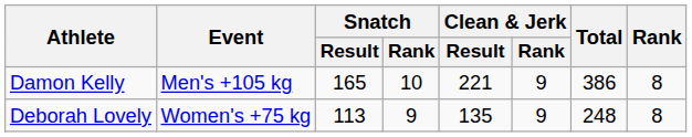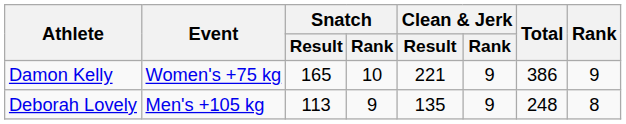 <table class="wikitable" style="font-size:90%">
 <tr>
 <th rowspan="2">Athlete</th>
 <th rowspan="2">Event</th>
 <th colspan="2">Snatch</th>
 <th colspan="2">Clean & Jerk</th>
 <th rowspan="2">Total</th>
 <th rowspan="2">Rank</th>
 </tr>
 <tr style="font-size:95%">
 <th>Result</th>
 <th>Rank</th>
 <th>Result</th>
 <th>Rank</th>
 </tr>
 <tr align=center>
 <td align=left><a href='#'>Damon Kelly</a></td>
-<td align=left><a href='#'>Men's +105 kg</a></td>
+<td align=left><a href='#'>Women's +75 kg</a></td>
 <td>165</td>
 <td>10</td>
 <td>221</td>
 <td>9</td>
 <td>386</td>
-<td>8</td>
+<td>9</td>
 </tr>
 <tr align=center>
 <td align=left><a href='#'>Deborah Lovely</a></td>
-<td align=left><a href='#'>Women's +75 kg</a></td>
+<td align=left><a href='#'>Men's +105 kg</a></td>
 <td>113</td>
 <td>9</td>
 <td>135</td>
 <td>9</td>
 <td>248</td>
 <td>8</td>
 </tr>
 </table>
